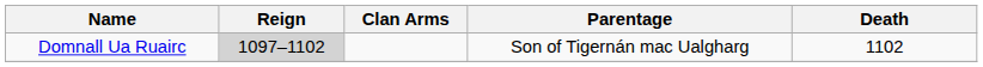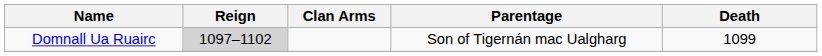 <table style="text-align:center; width:100%" class="wikitable">
 <tr>
 <th style="width:22%">Name</th>
 <th>Reign</th>
 <th style="width:105px">Clan Arms</th>
 <th>Parentage</th>
 <th style="width:19%">Death</th>
 </tr>
 <tr>
 <td><a href='#'>Domnall Ua Ruairc</a></td>
 <td style="background: lightgrey;">1097–1102</td>
 <td></td>
 <td>Son of Tigernán mac Ualgharg</td>
-<td>1102</td>
+<td>1099</td>
 </tr>
 <tr>
 </tr>
 </table>
